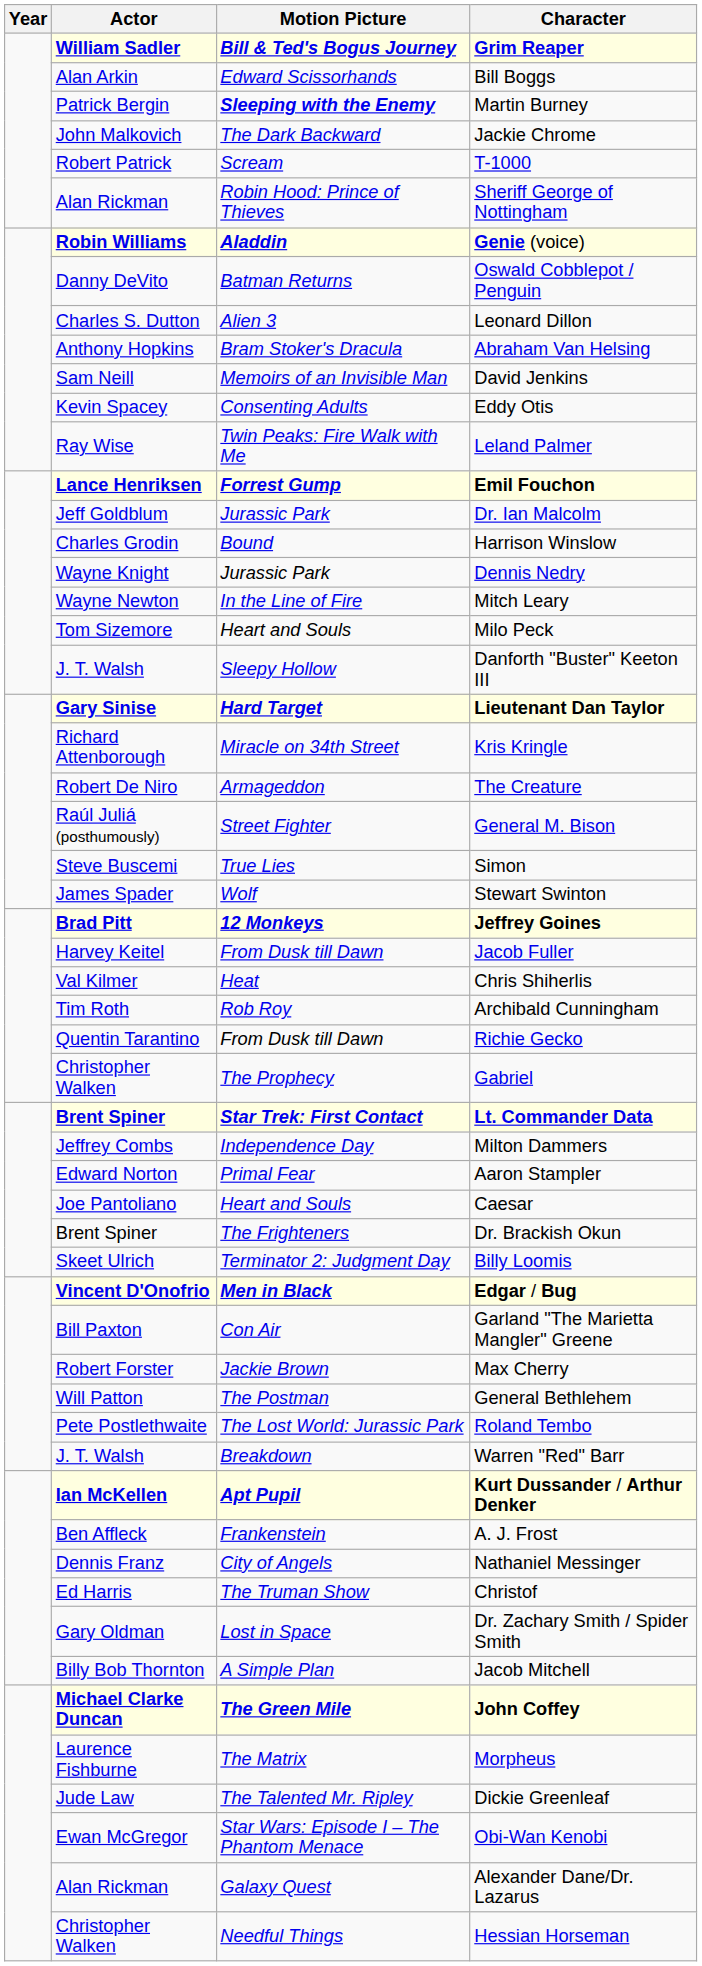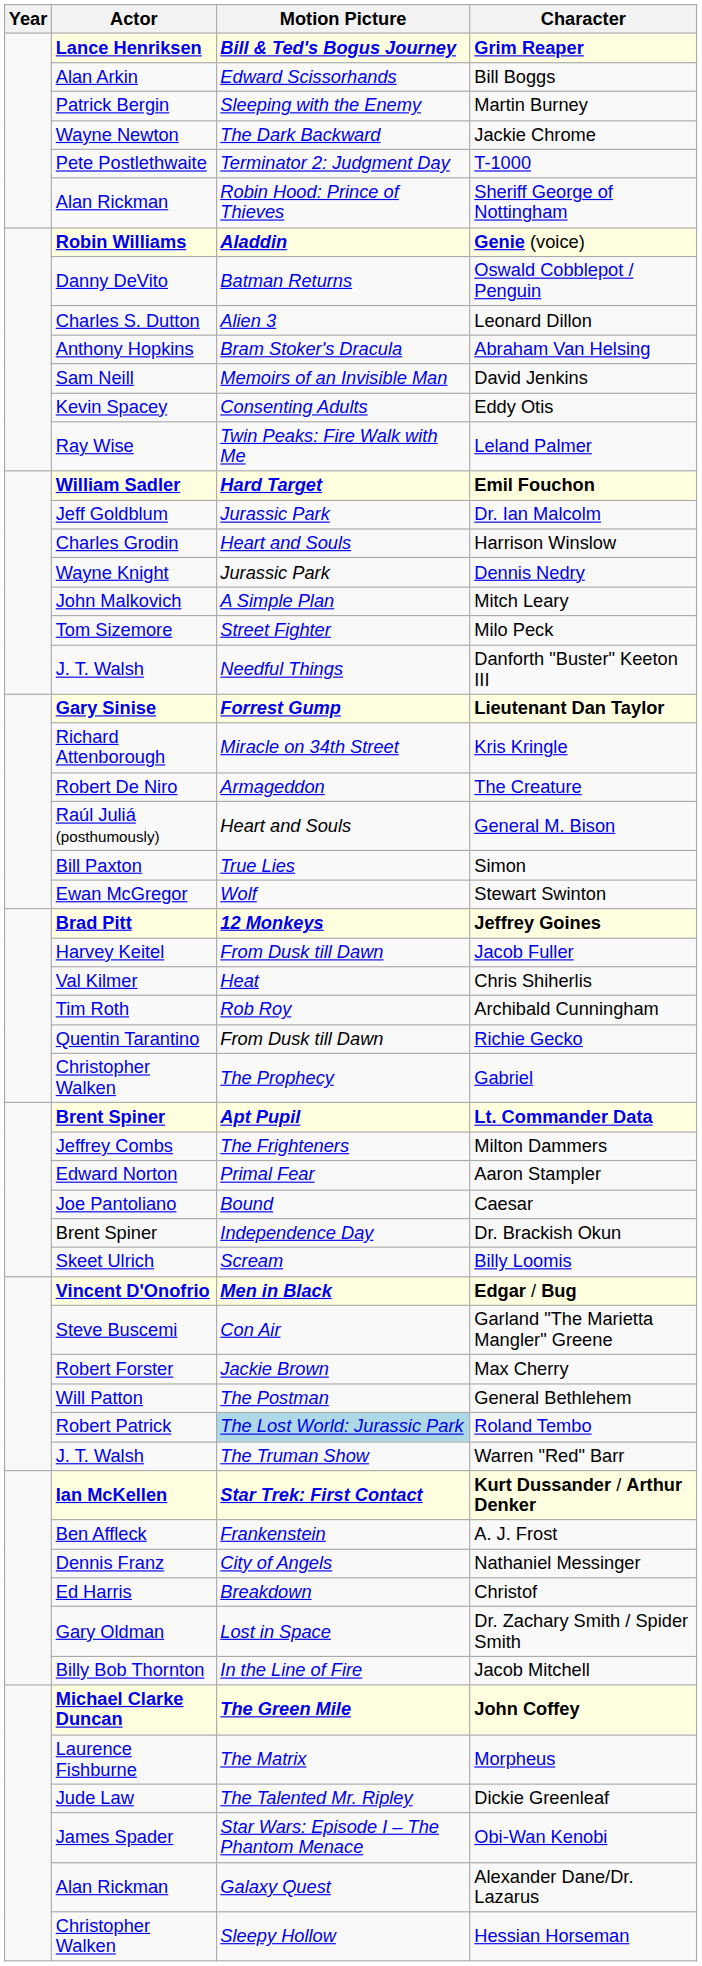 <table class="wikitable" align="centre">
 <tr>
 <th>Year</th>
 <th>Actor</th>
 <th>Motion Picture</th>
 <th>Character</th>
 </tr>
 <tr>
 <td rowspan=6></td>
-<td style="background:lightyellow"><strong><a href='#'>William Sadler</a></strong></td>
+<td style="background:lightyellow"><strong><a href='#'>Lance Henriksen</a></strong></td>
 <td style="background:lightyellow"><strong><em><a href='#'>Bill & Ted's Bogus Journey</a></em></strong></td>
 <td style="background:lightyellow"><strong><a href='#'>Grim Reaper</a></strong></td>
 </tr>
 <tr>
 <td><a href='#'>Alan Arkin</a></td>
 <td><em><a href='#'>Edward Scissorhands</a></em></td>
 <td>Bill Boggs</td>
 </tr>
 <tr>
 <td><a href='#'>Patrick Bergin</a></td>
-<td><strong><em><a href='#'>Sleeping with the Enemy</a></em></strong></td>
+<td><em><a href='#'>Sleeping with the Enemy</a></em></td>
 <td>Martin Burney</td>
 </tr>
 <tr>
-<td><a href='#'>John Malkovich</a></td>
+<td><a href='#'>Wayne Newton</a></td>
 <td><em><a href='#'>The Dark Backward</a></em></td>
 <td>Jackie Chrome</td>
 </tr>
 <tr>
-<td><a href='#'>Robert Patrick</a></td>
-<td><em><a href='#'>Scream</a></em></td>
+<td><a href='#'>Pete Postlethwaite</a></td>
+<td><em><a href='#'>Terminator 2: Judgment Day</a></em></td>
 <td><a href='#'>T-1000</a></td>
 </tr>
 <tr>
 <td><a href='#'>Alan Rickman</a></td>
 <td><em><a href='#'>Robin Hood: Prince of Thieves</a></em></td>
 <td><a href='#'>Sheriff George of Nottingham</a></td>
 </tr>
 <tr>
 <td rowspan=7></td>
 <td style="background:lightyellow"><strong><a href='#'>Robin Williams</a></strong></td>
 <td style="background:lightyellow"><strong><em><a href='#'>Aladdin</a></em></strong></td>
 <td style="background:lightyellow"><strong><a href='#'>Genie</a></strong> (voice)</td>
 </tr>
 <tr>
 <td><a href='#'>Danny DeVito</a></td>
 <td><em><a href='#'>Batman Returns</a></em></td>
 <td><a href='#'>Oswald Cobblepot / Penguin</a></td>
 </tr>
 <tr>
 <td><a href='#'>Charles S. Dutton</a></td>
 <td><em><a href='#'>Alien 3</a></em></td>
 <td>Leonard Dillon</td>
 </tr>
 <tr>
 <td><a href='#'>Anthony Hopkins</a></td>
 <td><em><a href='#'>Bram Stoker's Dracula</a></em></td>
 <td><a href='#'>Abraham Van Helsing</a></td>
 </tr>
 <tr>
 <td><a href='#'>Sam Neill</a></td>
 <td><em><a href='#'>Memoirs of an Invisible Man</a></em></td>
 <td>David Jenkins</td>
 </tr>
 <tr>
 <td><a href='#'>Kevin Spacey</a></td>
 <td><em><a href='#'>Consenting Adults</a></em></td>
 <td>Eddy Otis</td>
 </tr>
 <tr>
 <td><a href='#'>Ray Wise</a></td>
 <td><em><a href='#'>Twin Peaks: Fire Walk with Me</a></em></td>
 <td><a href='#'>Leland Palmer</a></td>
 </tr>
 <tr>
 <td rowspan=7></td>
-<td style="background:lightyellow"><strong><a href='#'>Lance Henriksen</a></strong></td>
-<td style="background:lightyellow"><strong><em><a href='#'>Forrest Gump</a></em></strong></td>
+<td style="background:lightyellow"><strong><a href='#'>William Sadler</a></strong></td>
+<td style="background:lightyellow"><strong><em><a href='#'>Hard Target</a></em></strong></td>
 <td style="background:lightyellow"><strong>Emil Fouchon</strong></td>
 </tr>
 <tr>
 <td><a href='#'>Jeff Goldblum</a></td>
 <td><em><a href='#'>Jurassic Park</a></em></td>
 <td><a href='#'>Dr. Ian Malcolm</a></td>
 </tr>
 <tr>
 <td><a href='#'>Charles Grodin</a></td>
-<td><em><a href='#'>Bound</a></em></td>
+<td><em><a href='#'>Heart and Souls</a></em></td>
 <td>Harrison Winslow</td>
 </tr>
 <tr>
 <td><a href='#'>Wayne Knight</a></td>
 <td><em>Jurassic Park</em></td>
 <td><a href='#'>Dennis Nedry</a></td>
 </tr>
 <tr>
-<td><a href='#'>Wayne Newton</a></td>
-<td><em><a href='#'>In the Line of Fire</a></em></td>
+<td><a href='#'>John Malkovich</a></td>
+<td><em><a href='#'>A Simple Plan</a></em></td>
 <td>Mitch Leary</td>
 </tr>
 <tr>
 <td><a href='#'>Tom Sizemore</a></td>
-<td><em>Heart and Souls</em></td>
+<td><em><a href='#'>Street Fighter</a></em></td>
 <td>Milo Peck</td>
 </tr>
 <tr>
 <td><a href='#'>J. T. Walsh</a></td>
-<td><em><a href='#'>Sleepy Hollow</a></em></td>
+<td><em><a href='#'>Needful Things</a></em></td>
 <td>Danforth "Buster" Keeton III</td>
 </tr>
 <tr>
 <td rowspan=6></td>
 <td style="background:lightyellow"><strong><a href='#'>Gary Sinise</a></strong></td>
-<td style="background:lightyellow"><strong><em><a href='#'>Hard Target</a></em></strong></td>
+<td style="background:lightyellow"><strong><em><a href='#'>Forrest Gump</a></em></strong></td>
 <td style="background:lightyellow"><strong>Lieutenant Dan Taylor</strong></td>
 </tr>
 <tr>
 <td><a href='#'>Richard Attenborough</a></td>
 <td><em><a href='#'>Miracle on 34th Street</a></em></td>
 <td><a href='#'>Kris Kringle</a></td>
 </tr>
 <tr>
 <td><a href='#'>Robert De Niro</a></td>
 <td><em><a href='#'>Armageddon</a></em></td>
 <td><a href='#'>The Creature</a></td>
 </tr>
 <tr>
 <td><a href='#'>Raúl Juliá</a> <small>(posthumously)</small></td>
-<td><em><a href='#'>Street Fighter</a></em></td>
+<td><em>Heart and Souls</em></td>
 <td><a href='#'>General M. Bison</a></td>
 </tr>
 <tr>
-<td><a href='#'>Steve Buscemi</a></td>
+<td><a href='#'>Bill Paxton</a></td>
 <td><em><a href='#'>True Lies</a></em></td>
 <td>Simon</td>
 </tr>
 <tr>
-<td><a href='#'>James Spader</a></td>
+<td><a href='#'>Ewan McGregor</a></td>
 <td><em><a href='#'>Wolf</a></em></td>
 <td>Stewart Swinton</td>
 </tr>
 <tr>
 <td rowspan=6></td>
 <td style="background:lightyellow"><strong><a href='#'>Brad Pitt</a></strong></td>
 <td style="background:lightyellow"><strong><em><a href='#'>12 Monkeys</a></em></strong></td>
 <td style="background:lightyellow"><strong>Jeffrey Goines</strong></td>
 </tr>
 <tr>
 <td><a href='#'>Harvey Keitel</a></td>
 <td><em><a href='#'>From Dusk till Dawn</a></em></td>
 <td><a href='#'>Jacob Fuller</a></td>
 </tr>
 <tr>
 <td><a href='#'>Val Kilmer</a></td>
 <td><em><a href='#'>Heat</a></em></td>
 <td>Chris Shiherlis</td>
 </tr>
 <tr>
 <td><a href='#'>Tim Roth</a></td>
 <td><em><a href='#'>Rob Roy</a></em></td>
 <td>Archibald Cunningham</td>
 </tr>
 <tr>
 <td><a href='#'>Quentin Tarantino</a></td>
 <td><em>From Dusk till Dawn</em></td>
 <td><a href='#'>Richie Gecko</a></td>
 </tr>
 <tr>
 <td><a href='#'>Christopher Walken</a></td>
 <td><em><a href='#'>The Prophecy</a></em></td>
 <td><a href='#'>Gabriel</a></td>
 </tr>
 <tr>
 <td rowspan=6></td>
 <td style="background:lightyellow"><strong><a href='#'>Brent Spiner</a></strong></td>
-<td style="background:lightyellow"><strong><em><a href='#'>Star Trek: First Contact</a></em></strong></td>
+<td style="background:lightyellow"><strong><em><a href='#'>Apt Pupil</a></em></strong></td>
 <td style="background:lightyellow"><strong><a href='#'>Lt. Commander Data</a></strong></td>
 </tr>
 <tr>
 <td><a href='#'>Jeffrey Combs</a></td>
-<td><em><a href='#'>Independence Day</a></em></td>
+<td><em><a href='#'>The Frighteners</a></em></td>
 <td>Milton Dammers</td>
 </tr>
 <tr>
 <td><a href='#'>Edward Norton</a></td>
 <td><em><a href='#'>Primal Fear</a></em></td>
 <td>Aaron Stampler</td>
 </tr>
 <tr>
 <td><a href='#'>Joe Pantoliano</a></td>
-<td><em><a href='#'>Heart and Souls</a></em></td>
+<td><em><a href='#'>Bound</a></em></td>
 <td>Caesar</td>
 </tr>
 <tr>
 <td>Brent Spiner</td>
-<td><em><a href='#'>The Frighteners</a></em></td>
+<td><em><a href='#'>Independence Day</a></em></td>
 <td>Dr. Brackish Okun</td>
 </tr>
 <tr>
 <td><a href='#'>Skeet Ulrich</a></td>
-<td><em><a href='#'>Terminator 2: Judgment Day</a></em></td>
+<td><em><a href='#'>Scream</a></em></td>
 <td><a href='#'>Billy Loomis</a></td>
 </tr>
 <tr>
 <td rowspan=6></td>
 <td style="background:lightyellow"><strong><a href='#'>Vincent D'Onofrio</a></strong></td>
 <td style="background:lightyellow"><strong><em><a href='#'>Men in Black</a></em></strong></td>
 <td style="background:lightyellow"><strong>Edgar</strong> / <strong>Bug</strong></td>
 </tr>
 <tr>
-<td><a href='#'>Bill Paxton</a></td>
+<td><a href='#'>Steve Buscemi</a></td>
 <td><em><a href='#'>Con Air</a></em></td>
 <td>Garland "The Marietta Mangler" Greene</td>
 </tr>
 <tr>
 <td><a href='#'>Robert Forster</a></td>
 <td><em><a href='#'>Jackie Brown</a></em></td>
 <td>Max Cherry</td>
 </tr>
 <tr>
 <td><a href='#'>Will Patton</a></td>
 <td><em><a href='#'>The Postman</a></em></td>
 <td>General Bethlehem</td>
 </tr>
 <tr>
-<td><a href='#'>Pete Postlethwaite</a></td>
-<td><em><a href='#'>The Lost World: Jurassic Park</a></em></td>
+<td><a href='#'>Robert Patrick</a></td>
+<td style="background: lightblue;"><em><a href='#'>The Lost World: Jurassic Park</a></em></td>
 <td><a href='#'>Roland Tembo</a></td>
 </tr>
 <tr>
 <td><a href='#'>J. T. Walsh</a></td>
-<td><em><a href='#'>Breakdown</a></em></td>
+<td><em><a href='#'>The Truman Show</a></em></td>
 <td>Warren "Red" Barr</td>
 </tr>
 <tr>
 <td rowspan=6></td>
 <td style="background:lightyellow"><strong><a href='#'>Ian McKellen</a></strong></td>
-<td style="background:lightyellow"><strong><em><a href='#'>Apt Pupil</a></em></strong></td>
+<td style="background:lightyellow"><strong><em><a href='#'>Star Trek: First Contact</a></em></strong></td>
 <td style="background:lightyellow"><strong>Kurt Dussander</strong> / <strong>Arthur Denker</strong></td>
 </tr>
 <tr>
 <td><a href='#'>Ben Affleck</a></td>
 <td><em><a href='#'>Frankenstein</a></em></td>
 <td>A. J. Frost</td>
 </tr>
 <tr>
 <td><a href='#'>Dennis Franz</a></td>
 <td><em><a href='#'>City of Angels</a></em></td>
 <td>Nathaniel Messinger</td>
 </tr>
 <tr>
 <td><a href='#'>Ed Harris</a></td>
-<td><em><a href='#'>The Truman Show</a></em></td>
+<td><em><a href='#'>Breakdown</a></em></td>
 <td>Christof</td>
 </tr>
 <tr>
 <td><a href='#'>Gary Oldman</a></td>
 <td><em><a href='#'>Lost in Space</a></em></td>
 <td>Dr. Zachary Smith / Spider Smith</td>
 </tr>
 <tr>
 <td><a href='#'>Billy Bob Thornton</a></td>
-<td><em><a href='#'>A Simple Plan</a></em></td>
+<td><em><a href='#'>In the Line of Fire</a></em></td>
 <td>Jacob Mitchell</td>
 </tr>
 <tr>
 <td rowspan=6></td>
 <td style="background:lightyellow"><strong><a href='#'>Michael Clarke Duncan</a></strong></td>
 <td style="background:lightyellow"><strong><em><a href='#'>The Green Mile</a></em></strong></td>
 <td style="background:lightyellow"><strong>John Coffey</strong></td>
 </tr>
 <tr>
 <td><a href='#'>Laurence Fishburne</a></td>
 <td><em><a href='#'>The Matrix</a></em></td>
 <td><a href='#'>Morpheus</a></td>
 </tr>
 <tr>
 <td><a href='#'>Jude Law</a></td>
 <td><em><a href='#'>The Talented Mr. Ripley</a></em></td>
 <td>Dickie Greenleaf</td>
 </tr>
 <tr>
-<td><a href='#'>Ewan McGregor</a></td>
+<td><a href='#'>James Spader</a></td>
 <td><em><a href='#'>Star Wars: Episode I – The Phantom Menace</a></em></td>
 <td><a href='#'>Obi-Wan Kenobi</a></td>
 </tr>
 <tr>
 <td><a href='#'>Alan Rickman</a></td>
 <td><em><a href='#'>Galaxy Quest</a></em></td>
 <td>Alexander Dane/Dr. Lazarus</td>
 </tr>
 <tr>
 <td><a href='#'>Christopher Walken</a></td>
-<td><em><a href='#'>Needful Things</a></em></td>
+<td><em><a href='#'>Sleepy Hollow</a></em></td>
 <td><a href='#'>Hessian Horseman</a></td>
 </tr>
 </table>
